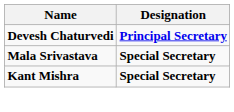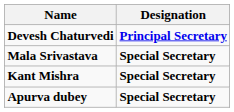 <table class="wikitable">
 <tr>
 <th><strong>Name</strong></th>
 <th><strong>Designation</strong></th>
 </tr>
 <tr>
 <td><strong>Devesh Chaturvedi</strong></td>
 <td><a href='#'><strong>Principal Secretary</strong></a></td>
 </tr>
 <tr>
 <td><strong>Mala Srivastava</strong></td>
 <td><strong>Special Secretary</strong></td>
 </tr>
 <tr>
 <td><strong>Kant Mishra</strong></td>
 <td><strong>Special Secretary</strong></td>
 </tr>
+<tr>
+<td><strong>Apurva dubey</strong></td>
+<td><strong>Special Secretary</strong></td>
+</tr>
 </table>
